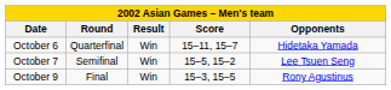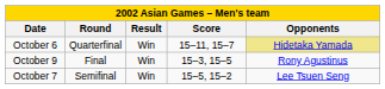 <table class="wikitable" style="font-size: 85%; text-align: center">
 <tr>
 <th colspan=5 style="background:gold;">2002 Asian Games – Men's team</th>
 </tr>
 <tr>
 <th style="width:75px;">Date</th>
 <th style="width:75px;">Round</th>
 <th style="width:50px;">Result</th>
 <th style="width:100px;">Score</th>
 <th style="width:175px;">Opponents</th>
 </tr>
 <tr>
 <td>October 6</td>
 <td>Quarterfinal</td>
 <td>Win</td>
 <td>15–11, 15–7</td>
-<td> <a href='#'>Hidetaka Yamada</a></td>
+<td style="background: khaki;"> <a href='#'>Hidetaka Yamada</a></td>
+</tr>
+<tr>
+<td>October 9</td>
+<td>Final</td>
+<td>Win</td>
+<td>15–3, 15–5</td>
+<td> <a href='#'>Rony Agustinus</a></td>
 </tr>
 <tr>
 <td>October 7</td>
 <td>Semifinal</td>
 <td>Win</td>
 <td>15–5, 15–2</td>
 <td> <a href='#'>Lee Tsuen Seng</a></td>
 </tr>
-<tr>
-<td>October 9</td>
-<td>Final</td>
-<td>Win</td>
-<td>15–3, 15–5</td>
-<td> <a href='#'>Rony Agustinus</a></td>
-</tr>
 </table>
